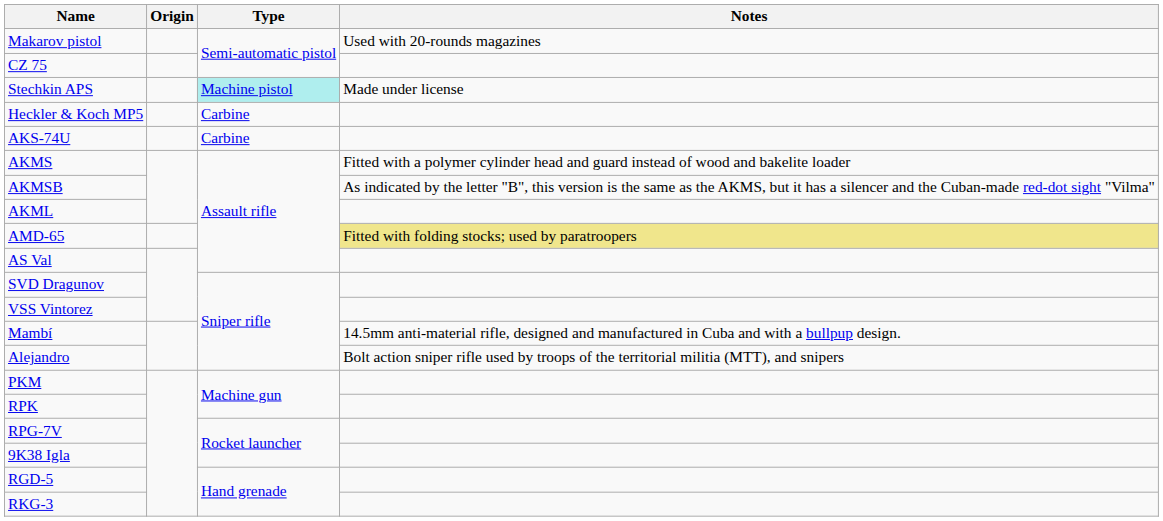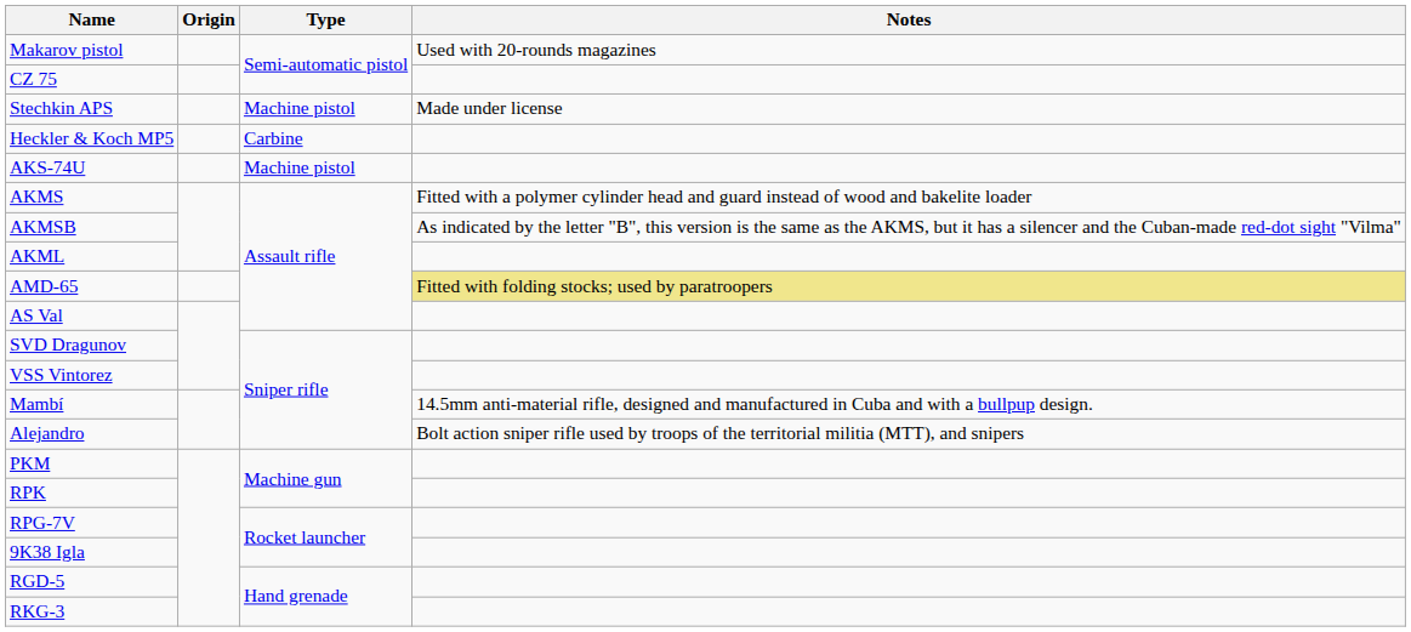 <table class="wikitable">
 <tr>
 <th>Name</th>
 <th>Origin</th>
 <th>Type</th>
 <th>Notes</th>
 </tr>
 <tr>
 <td><a href='#'>Makarov pistol</a></td>
 <td></td>
 <td rowspan="2"><a href='#'>Semi-automatic pistol</a></td>
 <td>Used with 20-rounds magazines</td>
 </tr>
 <tr>
 <td><a href='#'>CZ 75</a></td>
 <td></td>
 <td></td>
 </tr>
 <tr>
 <td><a href='#'>Stechkin APS</a></td>
 <td></td>
-<td style="background: paleturquoise;"><a href='#'>Machine pistol</a></td>
+<td><a href='#'>Machine pistol</a></td>
 <td>Made under license</td>
 </tr>
 <tr>
 <td><a href='#'>Heckler & Koch MP5</a></td>
 <td></td>
 <td><a href='#'>Carbine</a></td>
 <td></td>
 </tr>
 <tr>
 <td><a href='#'>AKS-74U</a></td>
 <td></td>
-<td><a href='#'>Carbine</a></td>
+<td><a href='#'>Machine pistol</a></td>
 <td></td>
 </tr>
 <tr>
 <td><a href='#'>AKMS</a></td>
 <td rowspan="3"></td>
 <td rowspan="5"><a href='#'>Assault rifle</a></td>
 <td>Fitted with a polymer cylinder head and guard instead of wood and bakelite loader</td>
 </tr>
 <tr>
 <td><a href='#'>AKMSB</a></td>
 <td>As indicated by the letter "B", this version is the same as the AKMS, but it has a silencer and the Cuban-made <a href='#'>red-dot sight</a> "Vilma"</td>
 </tr>
 <tr>
 <td><a href='#'>AKML</a></td>
 <td></td>
 </tr>
 <tr>
 <td><a href='#'>AMD-65</a></td>
 <td></td>
 <td style="background: khaki;">Fitted with folding stocks; used by paratroopers</td>
 </tr>
 <tr>
 <td><a href='#'>AS Val</a></td>
 <td rowspan="3"></td>
 <td></td>
 </tr>
 <tr>
 <td><a href='#'>SVD Dragunov</a></td>
 <td rowspan="4"><a href='#'>Sniper rifle</a></td>
 <td></td>
 </tr>
 <tr>
 <td><a href='#'>VSS Vintorez</a></td>
 <td></td>
 </tr>
 <tr>
 <td><a href='#'>Mambí</a></td>
 <td rowspan="2"></td>
 <td>14.5mm anti-material rifle, designed and manufactured in Cuba and with a <a href='#'>bullpup</a> design.</td>
 </tr>
 <tr>
 <td><a href='#'>Alejandro</a></td>
 <td>Bolt action sniper rifle used by troops of the territorial militia (MTT), and snipers</td>
 </tr>
 <tr>
 <td><a href='#'>PKM</a></td>
 <td rowspan="6"></td>
 <td rowspan="2"><a href='#'>Machine gun</a></td>
 <td></td>
 </tr>
 <tr>
 <td><a href='#'>RPK</a></td>
 <td></td>
 </tr>
 <tr>
 <td><a href='#'>RPG-7V</a></td>
 <td rowspan="2"><a href='#'>Rocket launcher</a></td>
 <td></td>
 </tr>
 <tr>
 <td><a href='#'>9K38 Igla</a></td>
 <td></td>
 </tr>
 <tr>
 <td><a href='#'>RGD-5</a></td>
 <td rowspan="2"><a href='#'>Hand grenade</a></td>
 <td></td>
 </tr>
 <tr>
 <td><a href='#'>RKG-3</a></td>
 <td></td>
 </tr>
 </table>
